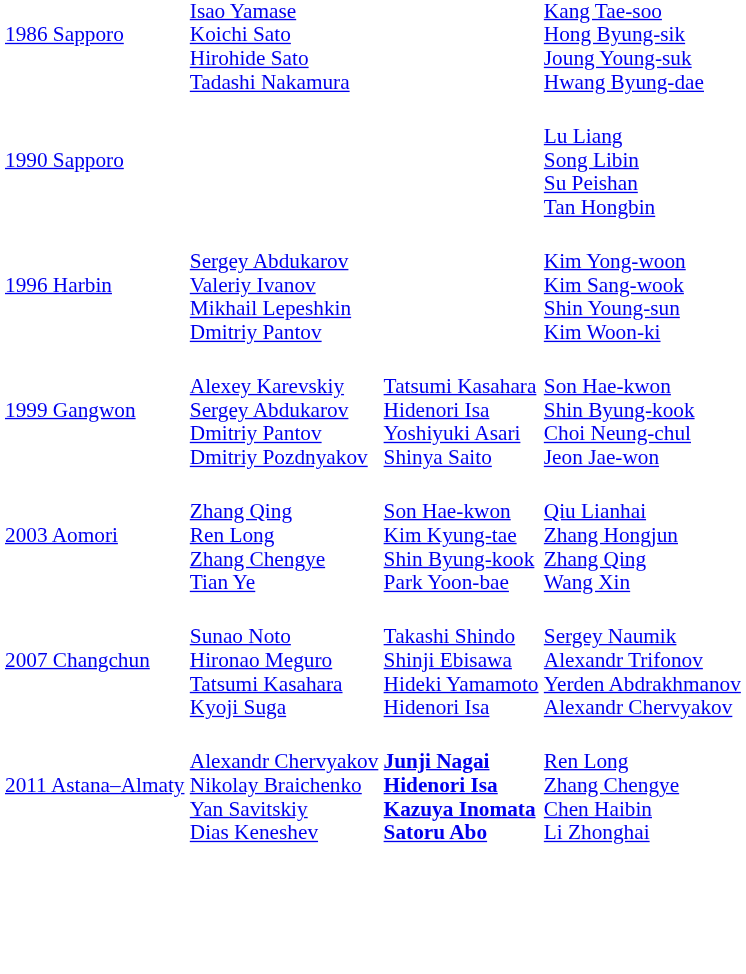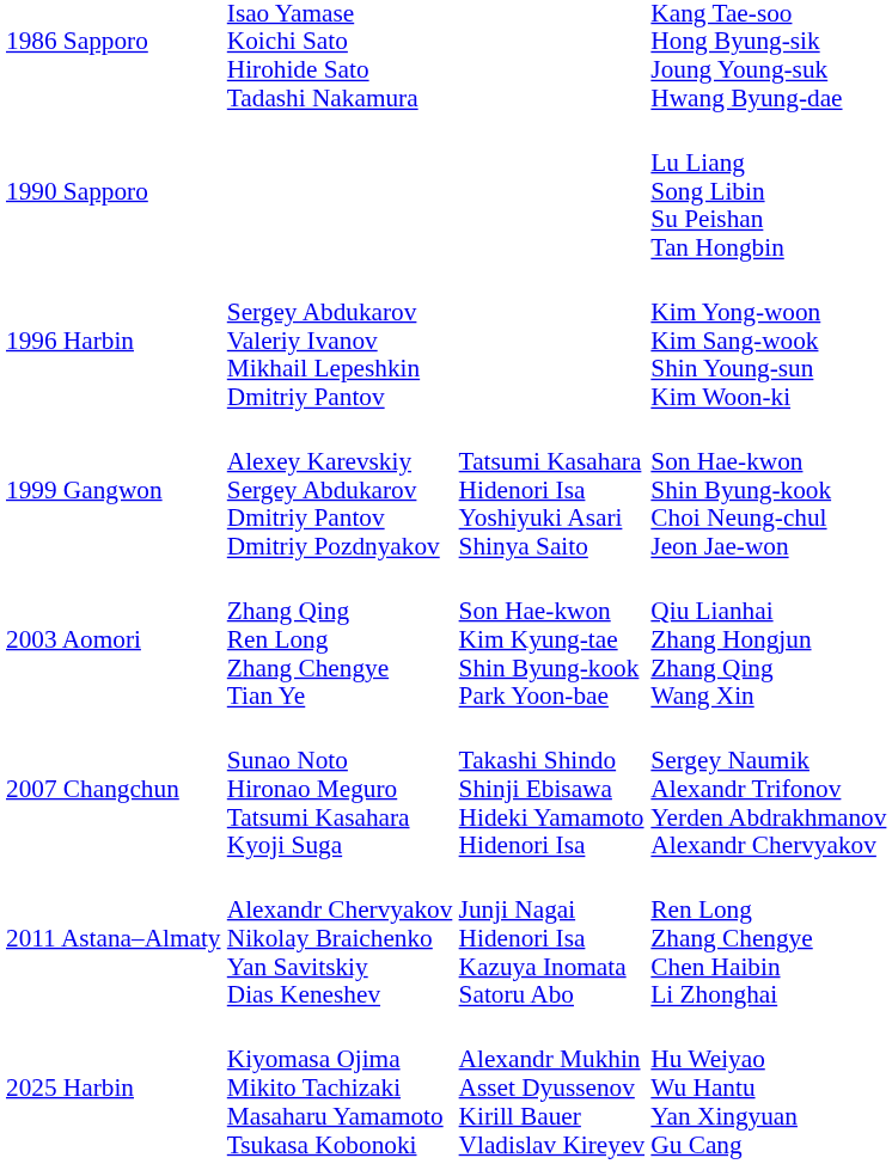 <table>
 <tr>
 <td><a href='#'>1986 Sapporo</a></td>
 <td><br><a href='#'>Isao Yamase</a><br><a href='#'>Koichi Sato</a><br><a href='#'>Hirohide Sato</a><br><a href='#'>Tadashi Nakamura</a></td>
 <td valign=top></td>
 <td><br><a href='#'>Kang Tae-soo</a><br><a href='#'>Hong Byung-sik</a><br><a href='#'>Joung Young-suk</a><br><a href='#'>Hwang Byung-dae</a></td>
 </tr>
 <tr>
 <td><a href='#'>1990 Sapporo</a></td>
 <td valign=top></td>
 <td valign=top></td>
 <td><br><a href='#'>Lu Liang</a><br><a href='#'>Song Libin</a><br><a href='#'>Su Peishan</a><br><a href='#'>Tan Hongbin</a></td>
 </tr>
 <tr>
 <td><a href='#'>1996 Harbin</a></td>
 <td><br><a href='#'>Sergey Abdukarov</a><br><a href='#'>Valeriy Ivanov</a><br><a href='#'>Mikhail Lepeshkin</a><br><a href='#'>Dmitriy Pantov</a></td>
 <td valign=top></td>
 <td><br><a href='#'>Kim Yong-woon</a><br><a href='#'>Kim Sang-wook</a><br><a href='#'>Shin Young-sun</a><br><a href='#'>Kim Woon-ki</a></td>
 </tr>
 <tr>
 <td><a href='#'>1999 Gangwon</a></td>
 <td><br><a href='#'>Alexey Karevskiy</a><br><a href='#'>Sergey Abdukarov</a><br><a href='#'>Dmitriy Pantov</a><br><a href='#'>Dmitriy Pozdnyakov</a></td>
 <td><br><a href='#'>Tatsumi Kasahara</a><br><a href='#'>Hidenori Isa</a><br><a href='#'>Yoshiyuki Asari</a><br><a href='#'>Shinya Saito</a></td>
 <td><br><a href='#'>Son Hae-kwon</a><br><a href='#'>Shin Byung-kook</a><br><a href='#'>Choi Neung-chul</a><br><a href='#'>Jeon Jae-won</a></td>
 </tr>
 <tr>
 <td><a href='#'>2003 Aomori</a></td>
 <td><br><a href='#'>Zhang Qing</a><br><a href='#'>Ren Long</a><br><a href='#'>Zhang Chengye</a><br><a href='#'>Tian Ye</a></td>
 <td><br><a href='#'>Son Hae-kwon</a><br><a href='#'>Kim Kyung-tae</a><br><a href='#'>Shin Byung-kook</a><br><a href='#'>Park Yoon-bae</a></td>
 <td><br><a href='#'>Qiu Lianhai</a><br><a href='#'>Zhang Hongjun</a><br><a href='#'>Zhang Qing</a><br><a href='#'>Wang Xin</a></td>
 </tr>
 <tr>
 <td><a href='#'>2007 Changchun</a></td>
 <td><br><a href='#'>Sunao Noto</a><br><a href='#'>Hironao Meguro</a><br><a href='#'>Tatsumi Kasahara</a><br><a href='#'>Kyoji Suga</a></td>
 <td><br><a href='#'>Takashi Shindo</a><br><a href='#'>Shinji Ebisawa</a><br><a href='#'>Hideki Yamamoto</a><br><a href='#'>Hidenori Isa</a></td>
 <td><br><a href='#'>Sergey Naumik</a><br><a href='#'>Alexandr Trifonov</a><br><a href='#'>Yerden Abdrakhmanov</a><br><a href='#'>Alexandr Chervyakov</a></td>
 </tr>
 <tr>
 <td><a href='#'>2011 Astana–Almaty</a></td>
 <td><br><a href='#'>Alexandr Chervyakov</a><br><a href='#'>Nikolay Braichenko</a><br><a href='#'>Yan Savitskiy</a><br><a href='#'>Dias Keneshev</a></td>
-<td><strong><br><a href='#'>Junji Nagai</a><br><a href='#'>Hidenori Isa</a><br><a href='#'>Kazuya Inomata</a><br><a href='#'>Satoru Abo</a></strong></td>
+<td><br><a href='#'>Junji Nagai</a><br><a href='#'>Hidenori Isa</a><br><a href='#'>Kazuya Inomata</a><br><a href='#'>Satoru Abo</a></td>
 <td><br><a href='#'>Ren Long</a><br><a href='#'>Zhang Chengye</a><br><a href='#'>Chen Haibin</a><br><a href='#'>Li Zhonghai</a></td>
 </tr>
+<tr>
+<td><a href='#'>2025 Harbin</a></td>
+<td><br><a href='#'>Kiyomasa Ojima</a><br><a href='#'>Mikito Tachizaki</a><br><a href='#'>Masaharu Yamamoto</a><br><a href='#'>Tsukasa Kobonoki</a></td>
+<td><br><a href='#'>Alexandr Mukhin</a><br><a href='#'>Asset Dyussenov</a><br><a href='#'>Kirill Bauer</a><br><a href='#'>Vladislav Kireyev</a></td>
+<td><br><a href='#'>Hu Weiyao</a><br><a href='#'>Wu Hantu</a><br><a href='#'>Yan Xingyuan</a><br><a href='#'>Gu Cang</a></td>
+</tr>
 </table>
